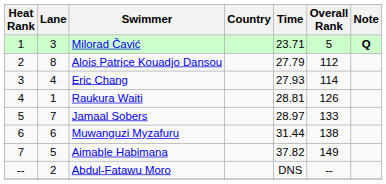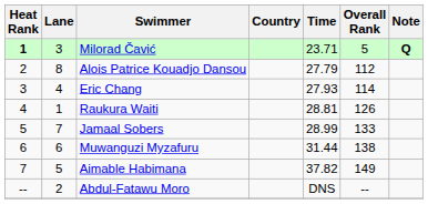 <table class="wikitable" style="text-align:center">
 <tr>
 <th>Heat <br>Rank</th>
 <th>Lane</th>
 <th>Swimmer</th>
 <th>Country</th>
 <th>Time</th>
 <th>Overall<br>Rank</th>
 <th>Note</th>
 </tr>
 <tr bgcolor=#ccffcc>
-<td>1</td>
+<td><strong>1</strong></td>
 <td>3</td>
 <td align=left><a href='#'>Milorad Čavić</a></td>
 <td align=left></td>
 <td>23.71</td>
 <td>5</td>
 <td><strong>Q</strong></td>
 </tr>
 <tr>
 <td>2</td>
 <td>8</td>
 <td align=left><a href='#'>Alois Patrice Kouadjo Dansou</a></td>
 <td align=left></td>
 <td>27.79</td>
 <td>112</td>
 <td></td>
 </tr>
 <tr>
 <td>3</td>
 <td>4</td>
 <td align=left><a href='#'>Eric Chang</a></td>
 <td align=left></td>
 <td>27.93</td>
 <td>114</td>
 <td></td>
 </tr>
 <tr>
 <td>4</td>
 <td>1</td>
 <td align=left><a href='#'>Raukura Waiti</a></td>
 <td align=left></td>
 <td>28.81</td>
 <td>126</td>
 <td></td>
 </tr>
 <tr>
 <td>5</td>
 <td>7</td>
 <td align=left><a href='#'>Jamaal Sobers</a></td>
 <td align=left></td>
-<td>28.97</td>
+<td>28.99</td>
 <td>133</td>
 <td></td>
 </tr>
 <tr>
 <td>6</td>
 <td>6</td>
 <td align=left><a href='#'>Muwanguzi Myzafuru</a></td>
 <td align=left></td>
 <td>31.44</td>
 <td>138</td>
 <td></td>
 </tr>
 <tr>
 <td>7</td>
 <td>5</td>
 <td align=left><a href='#'>Aimable Habimana</a></td>
 <td align=left></td>
 <td>37.82</td>
 <td>149</td>
 <td></td>
 </tr>
 <tr>
 <td>--</td>
 <td>2</td>
 <td align=left><a href='#'>Abdul-Fatawu Moro</a></td>
 <td align=left></td>
 <td>DNS</td>
 <td>--</td>
 <td></td>
 </tr>
 <tr>
 </tr>
 </table>
